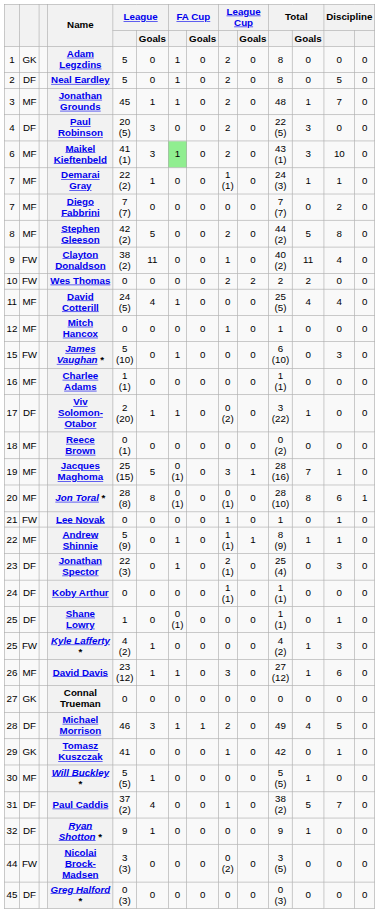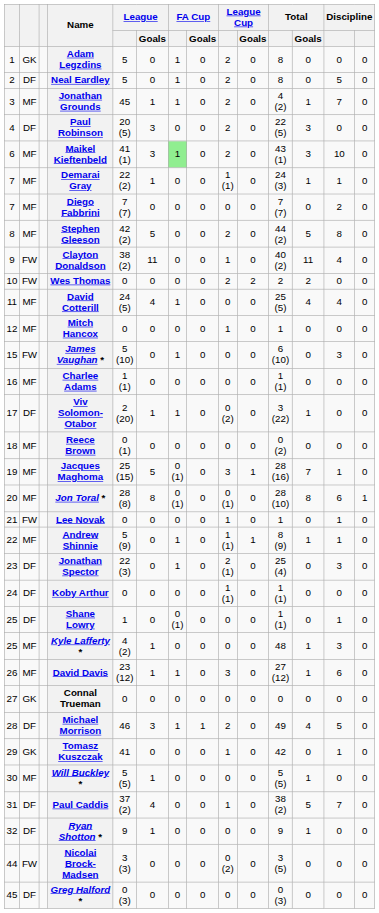 <table class="wikitable plainrowheaders" style="text-align:center;">
 <tr>
 <th rowspan="2" scope="col"></th>
 <th rowspan="2" scope="col"></th>
 <th rowspan="2" scope="col" style="width:5em;"></th>
 <th rowspan="2" scope="col" style="width:15em;">Name</th>
 <th colspan="2"><a href='#'>League</a></th>
 <th colspan="2"><a href='#'>FA Cup</a></th>
 <th colspan="2"><a href='#'>League Cup</a></th>
 <th colspan="2">Total</th>
 <th colspan="2">Discipline</th>
 </tr>
 <tr>
 <th scope="col" style="width:4em;"></th>
 <th scope="col">Goals</th>
 <th scope="col" style="width:4em;"></th>
 <th scope="col">Goals</th>
 <th scope="col" style="width:4em;"></th>
 <th scope="col">Goals</th>
 <th scope="col" style="width:4em;"></th>
 <th scope="col">Goals</th>
 <th scope="col"></th>
 <th scope="col"></th>
 </tr>
 <tr>
 <td>1</td>
 <td>GK</td>
 <td style=text-align:left></td>
 <th scope=row><a href='#'>Adam Legzdins</a></th>
 <td>5</td>
 <td>0</td>
 <td>1</td>
 <td>0</td>
 <td>2</td>
 <td>0</td>
 <td>8</td>
 <td>0</td>
 <td>0</td>
 <td>0</td>
 </tr>
 <tr>
 <td>2</td>
 <td>DF</td>
 <td style=text-align:left></td>
 <th scope=row><a href='#'>Neal Eardley</a></th>
 <td>5</td>
 <td>0</td>
 <td>1</td>
 <td>0</td>
 <td>2</td>
 <td>0</td>
 <td>8</td>
 <td>0</td>
 <td>5</td>
 <td>0</td>
 </tr>
 <tr>
 <td>3</td>
 <td>MF</td>
 <td style=text-align:left></td>
 <th scope=row><a href='#'>Jonathan Grounds</a></th>
 <td>45</td>
 <td>1</td>
 <td>1</td>
 <td>0</td>
 <td>2</td>
 <td>0</td>
-<td>48</td>
+<td>4 (2)</td>
 <td>1</td>
 <td>7</td>
 <td>0</td>
 </tr>
 <tr>
 <td>4</td>
 <td>DF</td>
 <td style=text-align:left></td>
 <th scope=row><a href='#'>Paul Robinson</a></th>
 <td>20 (5)</td>
 <td>3</td>
 <td>0</td>
 <td>0</td>
 <td>2</td>
 <td>0</td>
 <td>22 (5)</td>
 <td>3</td>
 <td>0</td>
 <td>0</td>
 </tr>
 <tr>
 <td>6</td>
 <td>MF</td>
 <td style=text-align:left></td>
 <th scope=row><a href='#'>Maikel Kieftenbeld</a></th>
 <td>41 (1)</td>
 <td>3</td>
 <td style="background: lightgreen;">1</td>
 <td>0</td>
 <td>2</td>
 <td>0</td>
 <td>43 (1)</td>
 <td>3</td>
 <td>10</td>
 <td>0</td>
 </tr>
 <tr>
 <td>7</td>
 <td>MF</td>
 <td style=text-align:left></td>
 <th scope=row><a href='#'>Demarai Gray</a> </th>
 <td>22 (2)</td>
 <td>1</td>
 <td>0</td>
 <td>0</td>
 <td>1 (1)</td>
 <td>0</td>
 <td>24 (3)</td>
 <td>1</td>
 <td>1</td>
 <td>0</td>
 </tr>
 <tr>
 <td>7</td>
 <td>MF</td>
 <td style=text-align:left></td>
 <th scope=row><a href='#'>Diego Fabbrini</a></th>
 <td>7 (7)</td>
 <td>0</td>
 <td>0</td>
 <td>0</td>
 <td>0</td>
 <td>0</td>
 <td>7 (7)</td>
 <td>0</td>
 <td>2</td>
 <td>0</td>
 </tr>
 <tr>
 <td>8</td>
 <td>MF</td>
 <td style=text-align:left></td>
 <th scope=row><a href='#'>Stephen Gleeson</a></th>
 <td>42 (2)</td>
 <td>5</td>
 <td>0</td>
 <td>0</td>
 <td>2</td>
 <td>0</td>
 <td>44 (2)</td>
 <td>5</td>
 <td>8</td>
 <td>0</td>
 </tr>
 <tr>
 <td>9</td>
 <td>FW</td>
 <td style=text-align:left></td>
 <th scope=row><a href='#'>Clayton Donaldson</a></th>
 <td>38 (2)</td>
 <td>11</td>
 <td>0</td>
 <td>0</td>
 <td>1</td>
 <td>0</td>
 <td>40 (2)</td>
 <td>11</td>
 <td>4</td>
 <td>0</td>
 </tr>
 <tr>
 <td>10</td>
 <td>FW</td>
 <td style=text-align:left></td>
 <th scope=row><a href='#'>Wes Thomas</a></th>
 <td>0</td>
 <td>0</td>
 <td>0</td>
 <td>0</td>
 <td>2</td>
 <td>2</td>
 <td>2</td>
 <td>2</td>
 <td>0</td>
 <td>0</td>
 </tr>
 <tr>
 <td>11</td>
 <td>MF</td>
 <td style=text-align:left></td>
 <th scope=row><a href='#'>David Cotterill</a></th>
 <td>24 (5)</td>
 <td>4</td>
 <td>1</td>
 <td>0</td>
 <td>0</td>
 <td>0</td>
 <td>25 (5)</td>
 <td>4</td>
 <td>4</td>
 <td>0</td>
 </tr>
 <tr>
 <td>12</td>
 <td>MF</td>
 <td style=text-align:left></td>
 <th scope=row><a href='#'>Mitch Hancox</a></th>
 <td>0</td>
 <td>0</td>
 <td>0</td>
 <td>0</td>
 <td>1</td>
 <td>0</td>
 <td>1</td>
 <td>0</td>
 <td>0</td>
 <td>0</td>
 </tr>
 <tr>
 <td>15</td>
 <td>FW</td>
 <td style=text-align:left></td>
 <th scope=row><em><a href='#'>James Vaughan</a></em> *</th>
 <td>5 (10)</td>
 <td>0</td>
 <td>1</td>
 <td>0</td>
 <td>0</td>
 <td>0</td>
 <td>6 (10)</td>
 <td>0</td>
 <td>3</td>
 <td>0</td>
 </tr>
 <tr>
 <td>16</td>
 <td>MF</td>
 <td style=text-align:left></td>
 <th scope=row><a href='#'>Charlee Adams</a></th>
 <td>1 (1)</td>
 <td>0</td>
 <td>0</td>
 <td>0</td>
 <td>0</td>
 <td>0</td>
 <td>1 (1)</td>
 <td>0</td>
 <td>0</td>
 <td>0</td>
 </tr>
 <tr>
 <td>17</td>
 <td>DF</td>
 <td style=text-align:left></td>
 <th scope=row><a href='#'>Viv Solomon-Otabor</a></th>
 <td>2 (20)</td>
 <td>1</td>
 <td>1</td>
 <td>0</td>
 <td>0 (2)</td>
 <td>0</td>
 <td>3 (22)</td>
 <td>1</td>
 <td>0</td>
 <td>0</td>
 </tr>
 <tr>
 <td>18</td>
 <td>MF</td>
 <td style=text-align:left></td>
 <th scope=row><a href='#'>Reece Brown</a></th>
 <td>0 (1)</td>
 <td>0</td>
 <td>0</td>
 <td>0</td>
 <td>0</td>
 <td>0</td>
 <td>0 (2)</td>
 <td>0</td>
 <td>0</td>
 <td>0</td>
 </tr>
 <tr>
 <td>19</td>
 <td>MF</td>
 <td style=text-align:left></td>
 <th scope=row><a href='#'>Jacques Maghoma</a></th>
 <td>25 (15)</td>
 <td>5</td>
 <td>0 (1)</td>
 <td>0</td>
 <td>3</td>
 <td>1</td>
 <td>28 (16)</td>
 <td>7</td>
 <td>1</td>
 <td>0</td>
 </tr>
 <tr>
 <td>20</td>
 <td>MF</td>
 <td style=text-align:left></td>
 <th scope=row><em><a href='#'>Jon Toral</a></em> *</th>
 <td>28 (8)</td>
 <td>8</td>
 <td>0 (1)</td>
 <td>0</td>
 <td>0 (1)</td>
 <td>0</td>
 <td>28 (10)</td>
 <td>8</td>
 <td>6</td>
 <td>1</td>
 </tr>
 <tr>
 <td>21</td>
 <td>FW</td>
 <td style=text-align:left></td>
 <th scope=row><a href='#'>Lee Novak</a></th>
 <td>0</td>
 <td>0</td>
 <td>0</td>
 <td>0</td>
 <td>1</td>
 <td>0</td>
 <td>1</td>
 <td>0</td>
 <td>1</td>
 <td>0</td>
 </tr>
 <tr>
 <td>22</td>
 <td>MF</td>
 <td style=text-align:left></td>
 <th scope=row><a href='#'>Andrew Shinnie</a></th>
 <td>5 (9)</td>
 <td>0</td>
 <td>1</td>
 <td>0</td>
 <td>1 (1)</td>
 <td>1</td>
 <td>8 (9)</td>
 <td>1</td>
 <td>1</td>
 <td>0</td>
 </tr>
 <tr>
 <td>23</td>
 <td>DF</td>
 <td style=text-align:left></td>
 <th scope=row><a href='#'>Jonathan Spector</a></th>
 <td>22 (3)</td>
 <td>0</td>
 <td>1</td>
 <td>0</td>
 <td>2 (1)</td>
 <td>0</td>
 <td>25 (4)</td>
 <td>0</td>
 <td>3</td>
 <td>0</td>
 </tr>
 <tr>
 <td>24</td>
 <td>DF</td>
 <td style=text-align:left></td>
 <th scope=row><a href='#'>Koby Arthur</a></th>
 <td>0</td>
 <td>0</td>
 <td>0</td>
 <td>0</td>
 <td>1 (1)</td>
 <td>0</td>
 <td>1 (1)</td>
 <td>0</td>
 <td>0</td>
 <td>0</td>
 </tr>
 <tr>
 <td>25</td>
 <td>DF</td>
 <td style=text-align:left></td>
 <th scope=row><a href='#'>Shane Lowry</a> </th>
 <td>1</td>
 <td>0</td>
 <td>0 (1)</td>
 <td>0</td>
 <td>0</td>
 <td>0</td>
 <td>1 (1)</td>
 <td>0</td>
 <td>1</td>
 <td>0</td>
 </tr>
 <tr>
 <td>25</td>
-<td>FW</td>
+<td>MF</td>
 <td style=text-align:left></td>
 <th scope=row><em><a href='#'>Kyle Lafferty</a></em> *</th>
 <td>4 (2)</td>
 <td>1</td>
 <td>0</td>
 <td>0</td>
 <td>0</td>
 <td>0</td>
-<td>4 (2)</td>
+<td>48</td>
 <td>1</td>
 <td>3</td>
 <td>0</td>
 </tr>
 <tr>
 <td>26</td>
 <td>MF</td>
 <td style=text-align:left></td>
 <th scope=row><a href='#'>David Davis</a></th>
 <td>23 (12)</td>
 <td>1</td>
 <td>1</td>
 <td>0</td>
 <td>3</td>
 <td>0</td>
 <td>27 (12)</td>
 <td>1</td>
 <td>6</td>
 <td>0</td>
 </tr>
 <tr>
 <td>27</td>
 <td>GK</td>
 <td style=text-align:left></td>
 <th scope=row>Connal Trueman</th>
 <td>0</td>
 <td>0</td>
 <td>0</td>
 <td>0</td>
 <td>0</td>
 <td>0</td>
 <td>0</td>
 <td>0</td>
 <td>0</td>
 <td>0</td>
 </tr>
 <tr>
 <td>28</td>
 <td>DF</td>
 <td style=text-align:left></td>
 <th scope=row><a href='#'>Michael Morrison</a></th>
 <td>46</td>
 <td>3</td>
 <td>1</td>
 <td>1</td>
 <td>2</td>
 <td>0</td>
 <td>49</td>
 <td>4</td>
 <td>5</td>
 <td>0</td>
 </tr>
 <tr>
 <td>29</td>
 <td>GK</td>
 <td style=text-align:left></td>
 <th scope=row><a href='#'>Tomasz Kuszczak</a></th>
 <td>41</td>
 <td>0</td>
 <td>0</td>
 <td>0</td>
 <td>1</td>
 <td>0</td>
 <td>42</td>
 <td>0</td>
 <td>1</td>
 <td>0</td>
 </tr>
 <tr>
 <td>30</td>
 <td>MF</td>
 <td style=text-align:left></td>
 <th scope=row><em><a href='#'>Will Buckley</a></em> *</th>
 <td>5 (5)</td>
 <td>1</td>
 <td>0</td>
 <td>0</td>
 <td>0</td>
 <td>0</td>
 <td>5 (5)</td>
 <td>1</td>
 <td>0</td>
 <td>0</td>
 </tr>
 <tr>
 <td>31</td>
 <td>DF</td>
 <td style=text-align:left></td>
 <th scope=row><a href='#'>Paul Caddis</a></th>
 <td>37 (2)</td>
 <td>4</td>
 <td>0</td>
 <td>0</td>
 <td>1</td>
 <td>0</td>
 <td>38 (2)</td>
 <td>5</td>
 <td>7</td>
 <td>0</td>
 </tr>
 <tr>
 <td>32</td>
 <td>DF</td>
 <td style=text-align:left></td>
 <th scope=row><em><a href='#'>Ryan Shotton</a></em> *</th>
 <td>9</td>
 <td>1</td>
 <td>0</td>
 <td>0</td>
 <td>0</td>
 <td>0</td>
 <td>9</td>
 <td>1</td>
 <td>0</td>
 <td>0</td>
 </tr>
 <tr>
 <td>44</td>
 <td>FW</td>
 <td style=text-align:left></td>
 <th scope=row><a href='#'>Nicolai Brock-Madsen</a></th>
 <td>3 (3)</td>
 <td>0</td>
 <td>0</td>
 <td>0</td>
 <td>0 (2)</td>
 <td>0</td>
 <td>3 (5)</td>
 <td>0</td>
 <td>0</td>
 <td>0</td>
 </tr>
 <tr>
 <td>45</td>
 <td>DF</td>
 <td style=text-align:left></td>
 <th scope=row><em><a href='#'>Greg Halford</a></em> * </th>
 <td>0 (3)</td>
 <td>0</td>
 <td>0</td>
 <td>0</td>
 <td>0</td>
 <td>0</td>
 <td>0 (3)</td>
 <td>0</td>
 <td>0</td>
 <td>0</td>
 </tr>
 </table>
